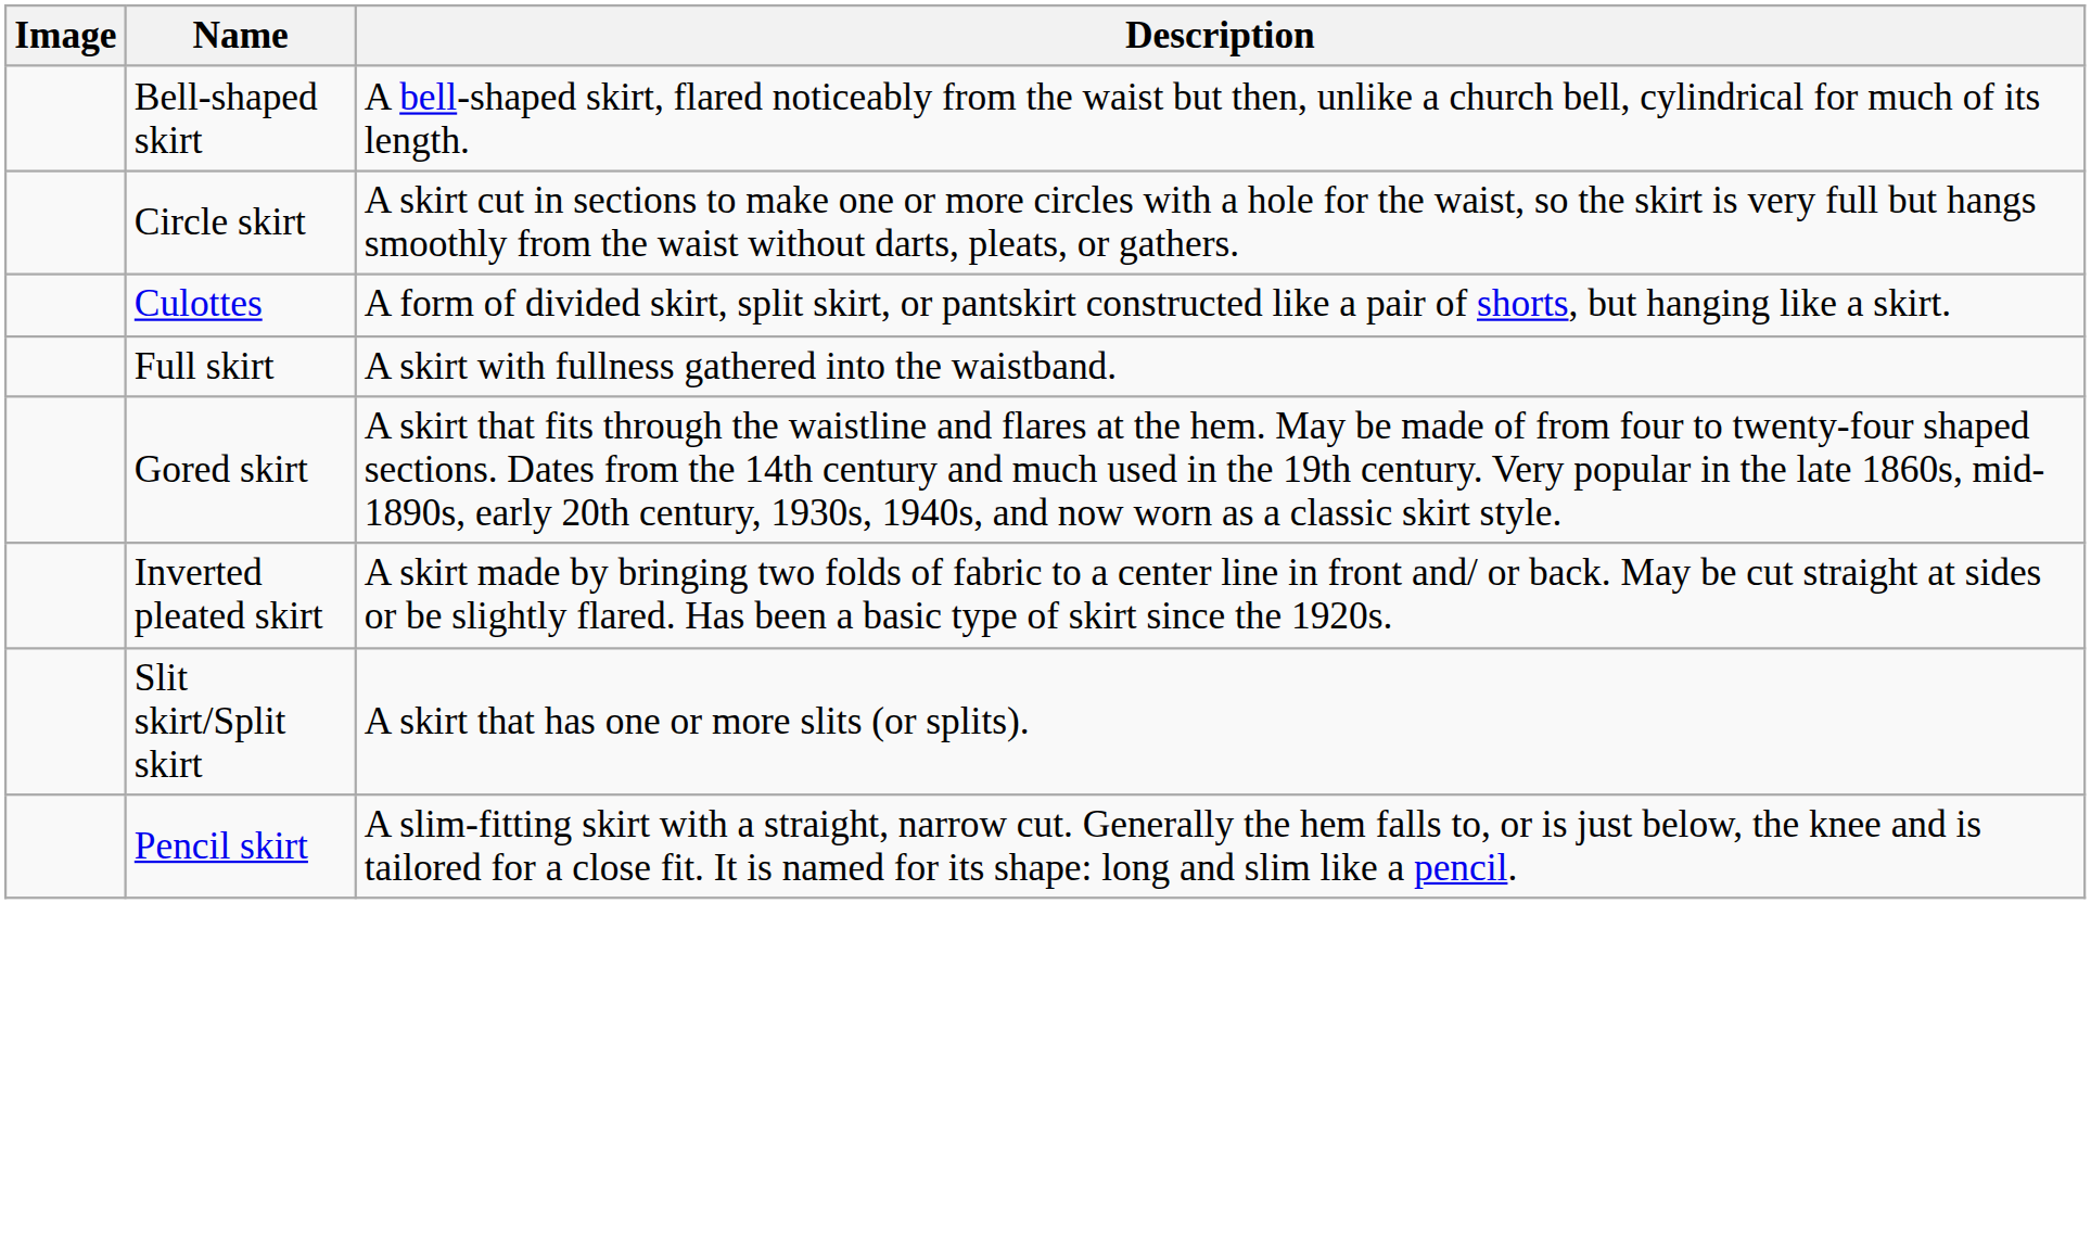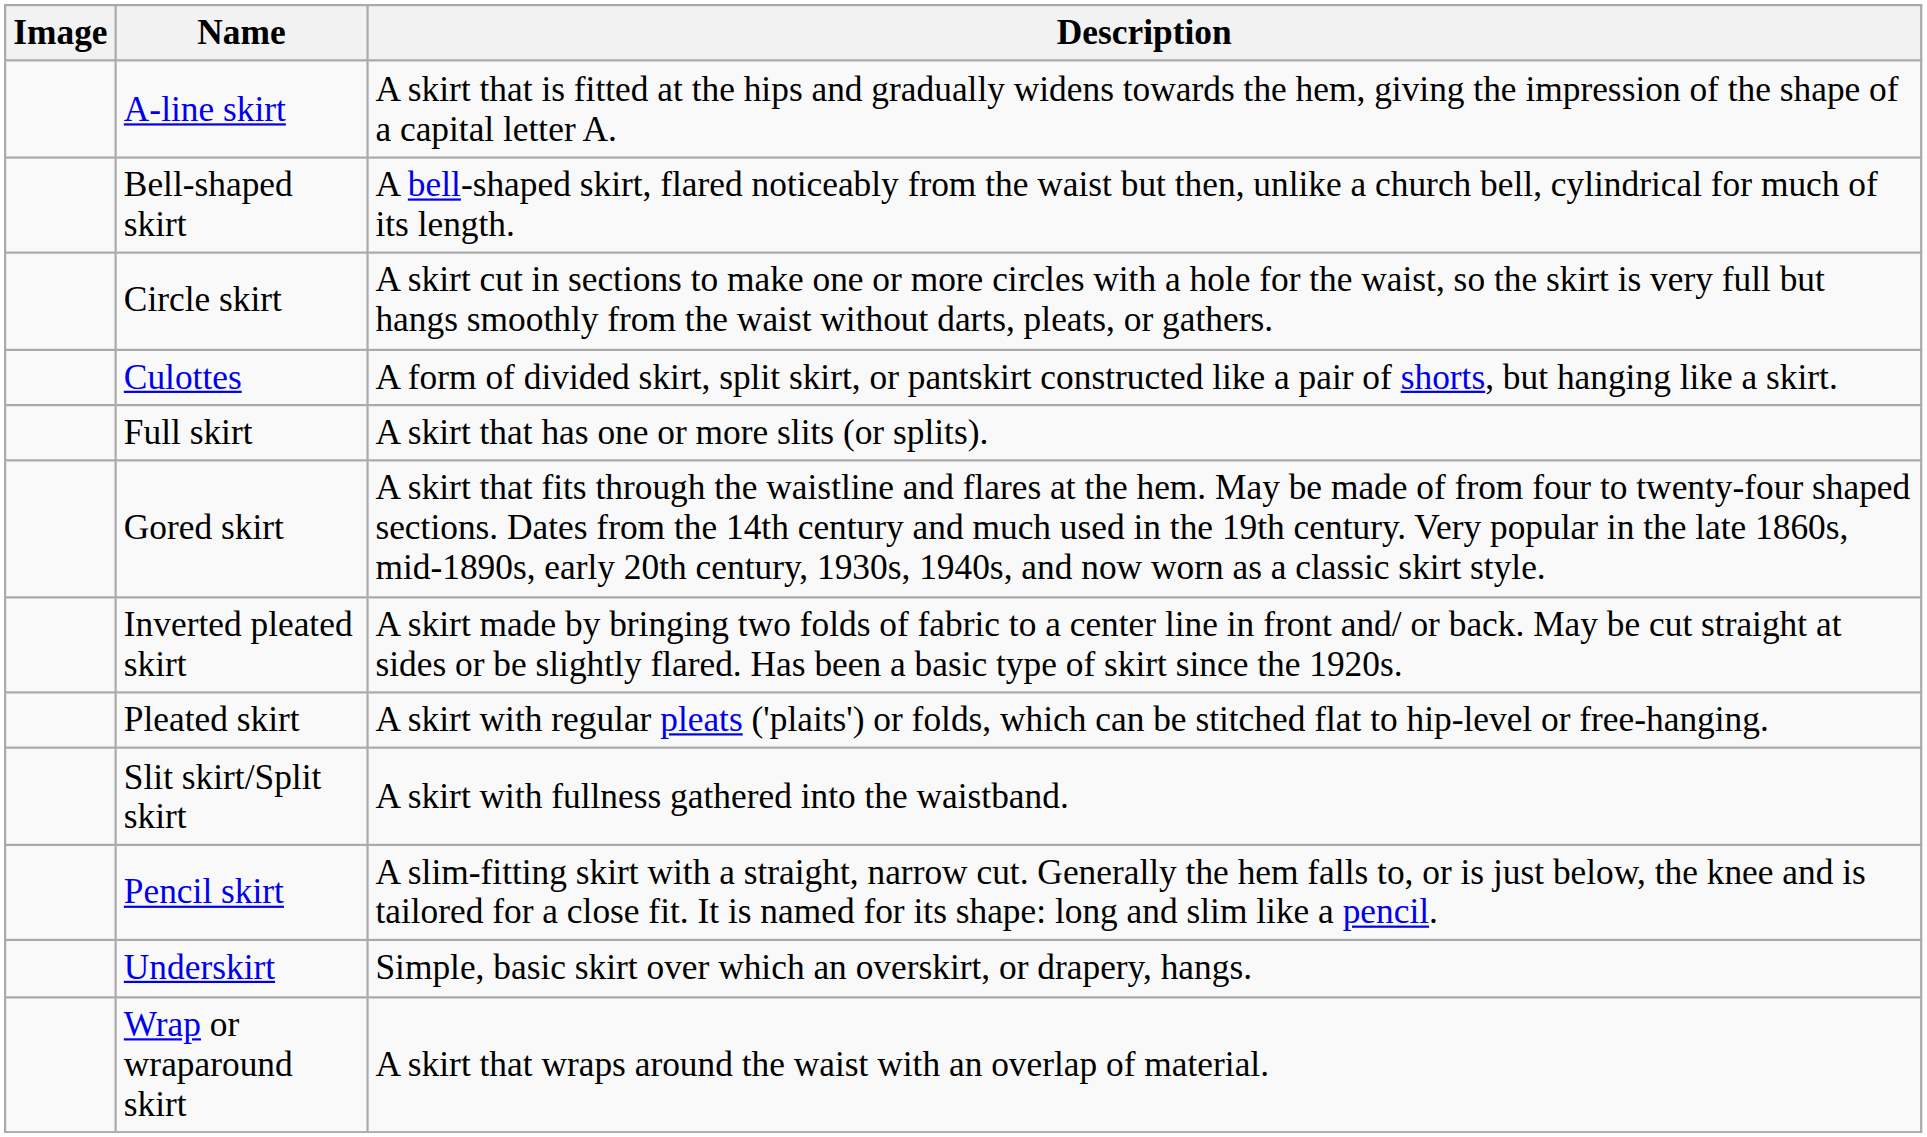 <table class="wikitable">
 <tr>
 <th>Image</th>
 <th>Name</th>
 <th>Description</th>
+</tr>
+<tr>
+<td></td>
+<td><a href='#'>A-line skirt</a></td>
+<td>A skirt that is fitted at the hips and gradually widens towards the hem, giving the impression of the shape of a capital letter A.</td>
 </tr>
 <tr>
 <td></td>
 <td>Bell-shaped skirt</td>
 <td>A <a href='#'>bell</a>-shaped skirt, flared noticeably from the waist but then, unlike a church bell, cylindrical for much of its length.</td>
 </tr>
 <tr>
 <td></td>
 <td>Circle skirt</td>
 <td>A skirt cut in sections to make one or more circles with a hole for the waist, so the skirt is very full but hangs smoothly from the waist without darts, pleats, or gathers.</td>
 </tr>
 <tr>
 <td></td>
 <td><a href='#'>Culottes</a></td>
 <td>A form of divided skirt, split skirt, or pantskirt constructed like a pair of <a href='#'>shorts</a>, but hanging like a skirt.</td>
 </tr>
 <tr>
 <td></td>
 <td>Full skirt</td>
-<td>A skirt with fullness gathered into the waistband.</td>
+<td>A skirt that has one or more slits (or splits).</td>
 </tr>
 <tr>
 <td></td>
 <td>Gored skirt</td>
 <td>A skirt that fits through the waistline and flares at the hem. May be made of from four to twenty-four shaped sections. Dates from the 14th century and much used in the 19th century. Very popular in the late 1860s, mid-1890s, early 20th century, 1930s, 1940s, and now worn as a classic skirt style.</td>
 </tr>
 <tr>
 <td></td>
 <td>Inverted pleated skirt</td>
 <td>A skirt made by bringing two folds of fabric to a center line in front and/ or back. May be cut straight at sides or be slightly flared. Has been a basic type of skirt since the 1920s.</td>
 </tr>
 <tr>
 <td></td>
+<td>Pleated skirt</td>
+<td>A skirt with regular <a href='#'>pleats</a> ('plaits') or folds, which can be stitched flat to hip-level or free-hanging.</td>
+</tr>
+<tr>
+<td></td>
 <td>Slit skirt/Split skirt</td>
-<td>A skirt that has one or more slits (or splits).</td>
+<td>A skirt with fullness gathered into the waistband.</td>
 </tr>
 <tr>
 <td></td>
 <td><a href='#'>Pencil skirt</a></td>
 <td>A slim-fitting skirt with a straight, narrow cut. Generally the hem falls to, or is just below, the knee and is tailored for a close fit. It is named for its shape: long and slim like a <a href='#'>pencil</a>.</td>
 </tr>
+<tr>
+<td></td>
+<td><a href='#'>Underskirt</a></td>
+<td>Simple, basic skirt over which an overskirt, or drapery, hangs.</td>
+</tr>
+<tr>
+<td></td>
+<td><a href='#'>Wrap</a> or wraparound skirt</td>
+<td>A skirt that wraps around the waist with an overlap of material.</td>
+</tr>
 </table>
